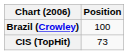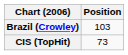 <table class="wikitable plainrowheaders" style="text-align:center">
 <tr>
 <th scope="col">Chart (2006)</th>
 <th scope="col">Position</th>
 </tr>
 <tr>
 <th scope="row">Brazil (<a href='#'>Crowley</a>)</th>
-<td>100</td>
+<td>103</td>
 </tr>
 <tr>
 <th scope="row">CIS (TopHit)</th>
 <td>73</td>
 </tr>
 </table>
